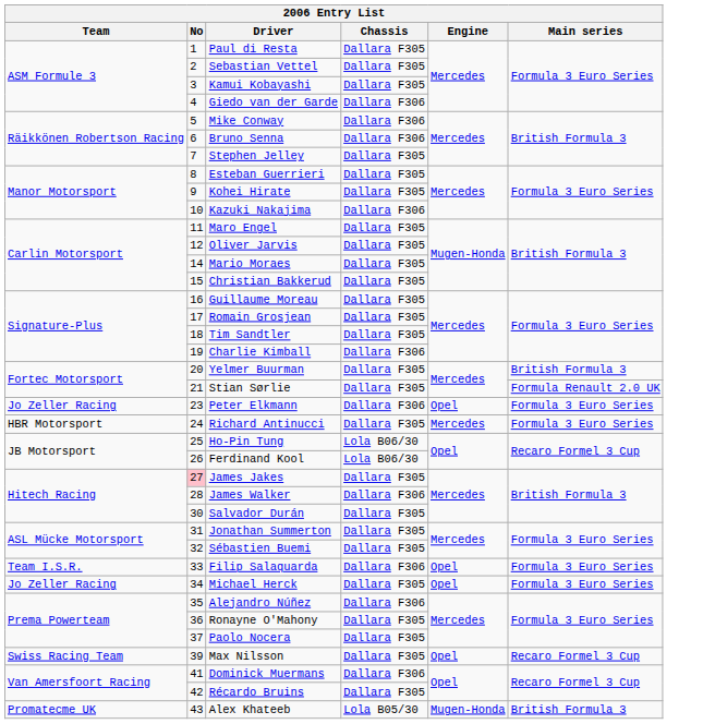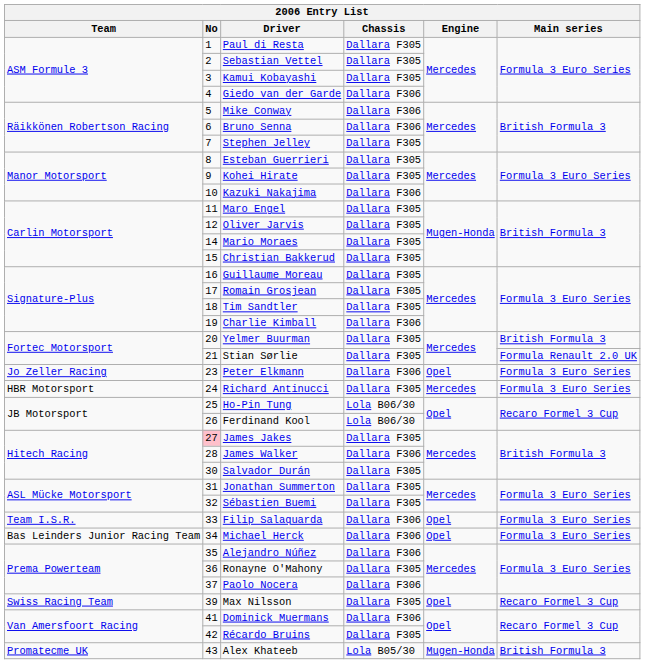 <table class="wikitable" style="font-size: 85%;">
 <tr>
 <th colspan=7>2006 Entry List</th>
 </tr>
 <tr>
 <th>Team</th>
 <th>No</th>
 <th>Driver</th>
 <th>Chassis</th>
 <th>Engine</th>
 <th>Main series</th>
 </tr>
 <tr>
 <td rowspan=4> <a href='#'>ASM Formule 3</a></td>
 <td>1</td>
 <td> <a href='#'>Paul di Resta</a></td>
 <td><a href='#'>Dallara</a> F305</td>
 <td rowspan=4><a href='#'>Mercedes</a></td>
 <td rowspan=4><a href='#'>Formula 3 Euro Series</a></td>
 </tr>
 <tr>
 <td>2</td>
 <td> <a href='#'>Sebastian Vettel</a></td>
 <td><a href='#'>Dallara</a> F305</td>
 </tr>
 <tr>
 <td>3</td>
 <td> <a href='#'>Kamui Kobayashi</a></td>
 <td><a href='#'>Dallara</a> F305</td>
 </tr>
 <tr>
 <td>4</td>
 <td> <a href='#'>Giedo van der Garde</a></td>
 <td><a href='#'>Dallara</a> F306</td>
 </tr>
 <tr>
 <td rowspan=3> <a href='#'>Räikkönen Robertson Racing</a></td>
 <td>5</td>
 <td> <a href='#'>Mike Conway</a></td>
 <td><a href='#'>Dallara</a> F306</td>
 <td rowspan=3><a href='#'>Mercedes</a></td>
 <td rowspan=3><a href='#'>British Formula 3</a></td>
 </tr>
 <tr>
 <td>6</td>
 <td> <a href='#'>Bruno Senna</a></td>
 <td><a href='#'>Dallara</a> F306</td>
 </tr>
 <tr>
 <td>7</td>
 <td> <a href='#'>Stephen Jelley</a></td>
 <td><a href='#'>Dallara</a> F305</td>
 </tr>
 <tr>
 <td rowspan=3> <a href='#'>Manor Motorsport</a></td>
 <td>8</td>
 <td> <a href='#'>Esteban Guerrieri</a></td>
 <td><a href='#'>Dallara</a> F305</td>
 <td rowspan=3><a href='#'>Mercedes</a></td>
 <td rowspan=3><a href='#'>Formula 3 Euro Series</a></td>
 </tr>
 <tr>
 <td>9</td>
 <td> <a href='#'>Kohei Hirate</a></td>
 <td><a href='#'>Dallara</a> F305</td>
 </tr>
 <tr>
 <td>10</td>
 <td> <a href='#'>Kazuki Nakajima</a></td>
 <td><a href='#'>Dallara</a> F306</td>
 </tr>
 <tr>
 <td rowspan=4> <a href='#'>Carlin Motorsport</a></td>
 <td>11</td>
 <td> <a href='#'>Maro Engel</a></td>
 <td><a href='#'>Dallara</a> F305</td>
 <td rowspan=4><a href='#'>Mugen-Honda</a></td>
 <td rowspan=4><a href='#'>British Formula 3</a></td>
 </tr>
 <tr>
 <td>12</td>
 <td> <a href='#'>Oliver Jarvis</a></td>
 <td><a href='#'>Dallara</a> F305</td>
 </tr>
 <tr>
 <td>14</td>
 <td> <a href='#'>Mario Moraes</a></td>
 <td><a href='#'>Dallara</a> F305</td>
 </tr>
 <tr>
 <td>15</td>
 <td> <a href='#'>Christian Bakkerud</a></td>
 <td><a href='#'>Dallara</a> F305</td>
 </tr>
 <tr>
 <td rowspan=4> <a href='#'>Signature-Plus</a></td>
 <td>16</td>
 <td> <a href='#'>Guillaume Moreau</a></td>
 <td><a href='#'>Dallara</a> F305</td>
 <td rowspan=4><a href='#'>Mercedes</a></td>
 <td rowspan=4><a href='#'>Formula 3 Euro Series</a></td>
 </tr>
 <tr>
 <td>17</td>
 <td> <a href='#'>Romain Grosjean</a></td>
 <td><a href='#'>Dallara</a> F305</td>
 </tr>
 <tr>
 <td>18</td>
 <td> <a href='#'>Tim Sandtler</a></td>
 <td><a href='#'>Dallara</a> F305</td>
 </tr>
 <tr>
 <td>19</td>
 <td> <a href='#'>Charlie Kimball</a></td>
 <td><a href='#'>Dallara</a> F306</td>
 </tr>
 <tr>
 <td rowspan=2> <a href='#'>Fortec Motorsport</a></td>
 <td>20</td>
 <td> <a href='#'>Yelmer Buurman</a></td>
 <td><a href='#'>Dallara</a> F305</td>
 <td rowspan=2><a href='#'>Mercedes</a></td>
 <td><a href='#'>British Formula 3</a></td>
 </tr>
 <tr>
 <td>21</td>
 <td> Stian Sørlie</td>
 <td><a href='#'>Dallara</a> F305</td>
 <td><a href='#'>Formula Renault 2.0 UK</a></td>
 </tr>
 <tr>
 <td> <a href='#'>Jo Zeller Racing</a></td>
 <td>23</td>
 <td> <a href='#'>Peter Elkmann</a></td>
 <td><a href='#'>Dallara</a> F306</td>
 <td><a href='#'>Opel</a></td>
 <td><a href='#'>Formula 3 Euro Series</a></td>
 </tr>
 <tr>
 <td> HBR Motorsport</td>
 <td>24</td>
 <td> <a href='#'>Richard Antinucci</a></td>
 <td><a href='#'>Dallara</a> F305</td>
 <td><a href='#'>Mercedes</a></td>
 <td><a href='#'>Formula 3 Euro Series</a></td>
 </tr>
 <tr>
 <td rowspan=2> JB Motorsport</td>
 <td>25</td>
 <td> <a href='#'>Ho-Pin Tung</a></td>
 <td><a href='#'>Lola</a> B06/30</td>
 <td rowspan=2><a href='#'>Opel</a></td>
 <td rowspan=2><a href='#'>Recaro Formel 3 Cup</a></td>
 </tr>
 <tr>
 <td>26</td>
 <td> Ferdinand Kool</td>
 <td><a href='#'>Lola</a> B06/30</td>
 </tr>
 <tr>
 <td rowspan=3> <a href='#'>Hitech Racing</a></td>
 <td style="background: pink;">27</td>
 <td> <a href='#'>James Jakes</a></td>
 <td><a href='#'>Dallara</a> F305</td>
 <td rowspan=3><a href='#'>Mercedes</a></td>
 <td rowspan=3><a href='#'>British Formula 3</a></td>
 </tr>
 <tr>
 <td>28</td>
 <td> <a href='#'>James Walker</a></td>
 <td><a href='#'>Dallara</a> F306</td>
 </tr>
 <tr>
 <td>30</td>
 <td> <a href='#'>Salvador Durán</a></td>
 <td><a href='#'>Dallara</a> F305</td>
 </tr>
 <tr>
 <td rowspan=2> <a href='#'>ASL Mücke Motorsport</a></td>
 <td>31</td>
 <td> <a href='#'>Jonathan Summerton</a></td>
 <td><a href='#'>Dallara</a> F305</td>
 <td rowspan=2><a href='#'>Mercedes</a></td>
 <td rowspan=2><a href='#'>Formula 3 Euro Series</a></td>
 </tr>
 <tr>
 <td>32</td>
 <td> <a href='#'>Sébastien Buemi</a></td>
 <td><a href='#'>Dallara</a> F305</td>
 </tr>
 <tr>
 <td> <a href='#'>Team I.S.R.</a></td>
 <td>33</td>
 <td> <a href='#'>Filip Salaquarda</a></td>
 <td><a href='#'>Dallara</a> F306</td>
 <td><a href='#'>Opel</a></td>
 <td><a href='#'>Formula 3 Euro Series</a></td>
 </tr>
 <tr>
-<td> <a href='#'>Jo Zeller Racing</a></td>
+<td> Bas Leinders Junior Racing Team</td>
 <td>34</td>
 <td> <a href='#'>Michael Herck</a></td>
-<td><a href='#'>Dallara</a> F305</td>
+<td><a href='#'>Dallara</a> F306</td>
 <td><a href='#'>Opel</a></td>
 <td><a href='#'>Formula 3 Euro Series</a></td>
 </tr>
 <tr>
 <td rowspan=3> <a href='#'>Prema Powerteam</a></td>
 <td>35</td>
 <td> <a href='#'>Alejandro Núñez</a></td>
 <td><a href='#'>Dallara</a> F306</td>
 <td rowspan=3><a href='#'>Mercedes</a></td>
 <td rowspan=3><a href='#'>Formula 3 Euro Series</a></td>
 </tr>
 <tr>
 <td>36</td>
 <td> Ronayne O'Mahony</td>
 <td><a href='#'>Dallara</a> F305</td>
 </tr>
 <tr>
 <td>37</td>
 <td> <a href='#'>Paolo Nocera</a></td>
-<td><a href='#'>Dallara</a> F305</td>
+<td><a href='#'>Dallara</a> F306</td>
 </tr>
 <tr>
 <td> <a href='#'>Swiss Racing Team</a></td>
 <td>39</td>
 <td> Max Nilsson</td>
 <td><a href='#'>Dallara</a> F305</td>
 <td><a href='#'>Opel</a></td>
 <td><a href='#'>Recaro Formel 3 Cup</a></td>
 </tr>
 <tr>
 <td rowspan=2> <a href='#'>Van Amersfoort Racing</a></td>
 <td>41</td>
 <td> <a href='#'>Dominick Muermans</a></td>
 <td><a href='#'>Dallara</a> F306</td>
 <td rowspan=2><a href='#'>Opel</a></td>
 <td rowspan=2><a href='#'>Recaro Formel 3 Cup</a></td>
 </tr>
 <tr>
 <td>42</td>
 <td> <a href='#'>Récardo Bruins</a></td>
 <td><a href='#'>Dallara</a> F305</td>
 </tr>
 <tr>
 <td> <a href='#'>Promatecme UK</a></td>
 <td>43</td>
 <td> Alex Khateeb</td>
 <td><a href='#'>Lola</a> B05/30</td>
 <td><a href='#'>Mugen-Honda</a></td>
 <td><a href='#'>British Formula 3</a></td>
 </tr>
 </table>
